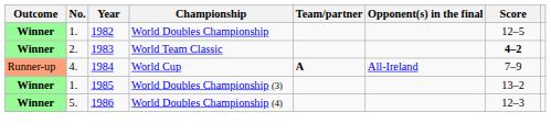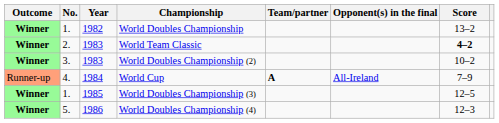 <table class="sortable wikitable plainrowheaders">
 <tr>
 <th scope="col" width="80">Outcome</th>
 <th scope="col" width="20">No.</th>
 <th scope="col" width="50">Year</th>
 <th scope="col" width="225">Championship</th>
 <th scope="col">Team/partner</th>
 <th scope="col">Opponent(s) in the final</th>
 <th scope="col" width="70">Score</th>
 <th class="unsortable"></th>
 </tr>
 <tr>
 <th scope="row" style="background:#98FB98">Winner</th>
 <td>1.</td>
 <td><a href='#'>1982</a></td>
 <td><a href='#'>World Doubles Championship</a></td>
 <td></td>
 <td><br></td>
-<td align="center">12–5</td>
+<td align="center">13–2</td>
 <td align="center"></td>
 </tr>
 <tr>
 <th scope="row" style="background:#98FB98">Winner</th>
 <td>2.</td>
 <td><a href='#'>1983</a></td>
 <td><a href='#'>World Team Classic</a></td>
 <td></td>
 <td></td>
 <td align="center"><strong>4–2</strong></td>
+<td align="center"></td>
+</tr>
+<tr>
+<th scope="row" style="background:#98FB98">Winner</th>
+<td>3.</td>
+<td><a href='#'>1983</a></td>
+<td><a href='#'>World Doubles Championship</a> <small>(2)</small></td>
+<td></td>
+<td><br></td>
+<td align="center">10–2</td>
 <td align="center"></td>
 </tr>
 <tr>
 <td style="background:#ffa07a;">Runner-up</td>
 <td>4.</td>
 <td><a href='#'>1984</a></td>
 <td><a href='#'>World Cup</a></td>
 <td><strong> A</strong></td>
 <td> <a href='#'>All-Ireland</a></td>
 <td align="center">7–9</td>
 <td align="center"></td>
 </tr>
 <tr>
 <th scope="row" style="background:#98FB98">Winner</th>
 <td>1.</td>
 <td><a href='#'>1985</a></td>
 <td><a href='#'>World Doubles Championship</a> <small>(3)</small></td>
 <td></td>
 <td><br></td>
-<td align="center">13–2</td>
+<td align="center">12–5</td>
 <td align="center"></td>
 </tr>
 <tr>
 <th scope="row" style="background:#98FB98">Winner</th>
 <td>5.</td>
 <td><a href='#'>1986</a></td>
 <td><a href='#'>World Doubles Championship</a> <small>(4)</small></td>
 <td></td>
 <td><br></td>
 <td align="center">12–3</td>
 <td align="center"></td>
 </tr>
 </table>
